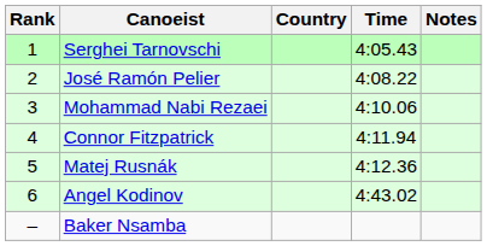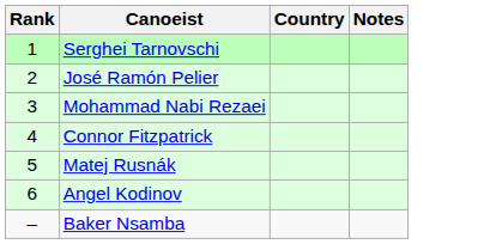 <table class="wikitable" style="text-align:center">
 <tr>
 <th>Rank</th>
 <th>Canoeist</th>
 <th>Country</th>
-<th>Time</th>
 <th>Notes</th>
 </tr>
 <tr bgcolor=bbffbb>
 <td>1</td>
 <td align="left"><a href='#'>Serghei Tarnovschi</a></td>
 <td align="left"></td>
-<td>4:05.43</td>
 <td></td>
 </tr>
 <tr bgcolor=ddffdd>
 <td>2</td>
 <td align="left"><a href='#'>José Ramón Pelier</a></td>
 <td align="left"></td>
-<td>4:08.22</td>
 <td></td>
 </tr>
 <tr bgcolor=ddffdd>
 <td>3</td>
 <td align="left"><a href='#'>Mohammad Nabi Rezaei</a></td>
 <td align="left"></td>
-<td>4:10.06</td>
 <td></td>
 </tr>
 <tr bgcolor=ddffdd>
 <td>4</td>
 <td align="left"><a href='#'>Connor Fitzpatrick</a></td>
 <td align="left"></td>
-<td>4:11.94</td>
 <td></td>
 </tr>
 <tr bgcolor=ddffdd>
 <td>5</td>
 <td align="left"><a href='#'>Matej Rusnák</a></td>
 <td align="left"></td>
-<td>4:12.36</td>
 <td></td>
 </tr>
 <tr bgcolor=ddffdd>
 <td>6</td>
 <td align="left"><a href='#'>Angel Kodinov</a></td>
 <td align="left"></td>
-<td>4:43.02</td>
 <td></td>
 </tr>
 <tr>
 <td>–</td>
 <td align="left"><a href='#'>Baker Nsamba</a></td>
 <td align="left"></td>
 <td></td>
-<td></td>
 </tr>
 </table>
